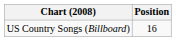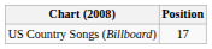 <table class="wikitable sortable">
 <tr>
 <th scope="col">Chart (2008)</th>
 <th scope="col">Position</th>
 </tr>
 <tr>
 <td>US Country Songs (<em>Billboard</em>)</td>
-<td align="center">16</td>
+<td align="center">17</td>
 </tr>
 </table>
